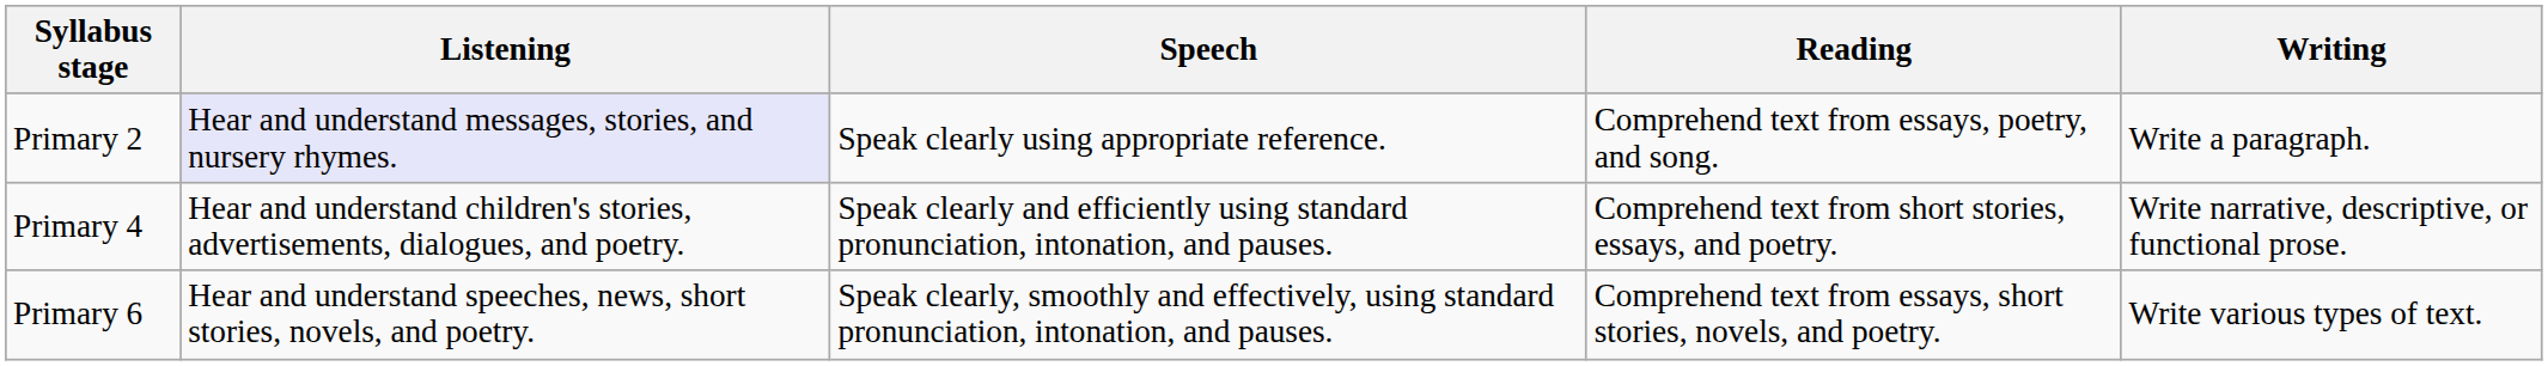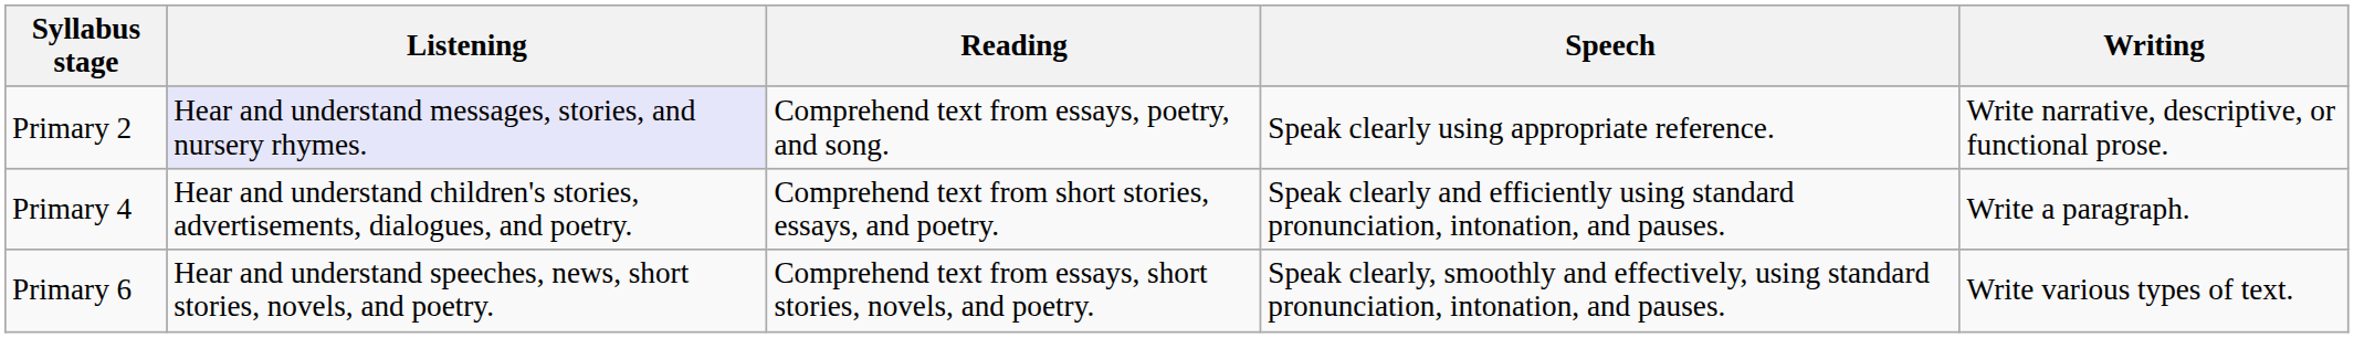 <table class="wikitable">
 <tr>
 <th>Syllabus stage</th>
 <th>Listening</th>
+<th>Reading</th>
 <th>Speech</th>
-<th>Reading</th>
 <th>Writing</th>
 </tr>
 <tr>
 <td>Primary 2</td>
 <td style="background: lavender;">Hear and understand messages, stories, and nursery rhymes.</td>
+<td>Comprehend text from essays, poetry, and song.</td>
 <td>Speak clearly using appropriate reference.</td>
-<td>Comprehend text from essays, poetry, and song.</td>
-<td>Write a paragraph.</td>
+<td>Write narrative, descriptive, or functional prose.</td>
 </tr>
 <tr>
 <td>Primary 4</td>
 <td>Hear and understand children's stories, advertisements, dialogues, and poetry.</td>
+<td>Comprehend text from short stories, essays, and poetry.</td>
 <td>Speak clearly and efficiently using standard pronunciation, intonation, and pauses.</td>
-<td>Comprehend text from short stories, essays, and poetry.</td>
-<td>Write narrative, descriptive, or functional prose.</td>
+<td>Write a paragraph.</td>
 </tr>
 <tr>
 <td>Primary 6</td>
 <td>Hear and understand speeches, news, short stories, novels, and poetry.</td>
+<td>Comprehend text from essays, short stories, novels, and poetry.</td>
 <td>Speak clearly, smoothly and effectively, using standard pronunciation, intonation, and pauses.</td>
-<td>Comprehend text from essays, short stories, novels, and poetry.</td>
 <td>Write various types of text.</td>
 </tr>
 </table>
